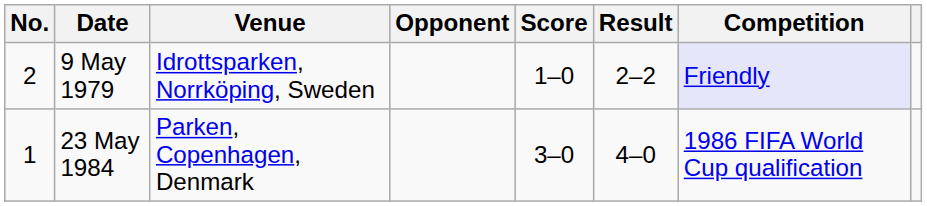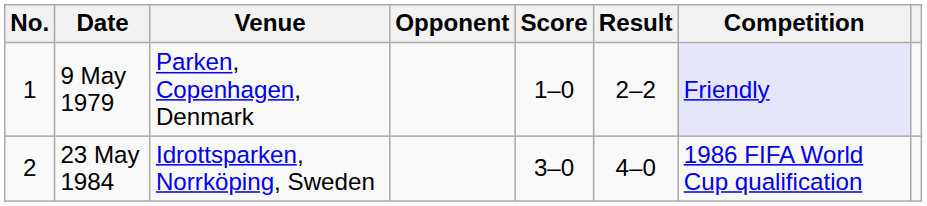 <table class="wikitable sortable">
 <tr>
 <th scope="col">No.</th>
 <th scope="col">Date</th>
 <th scope="col">Venue</th>
 <th scope="col">Opponent</th>
 <th scope="col">Score</th>
 <th scope="col">Result</th>
 <th scope="col">Competition</th>
 <th scope="col" class="unsortable"></th>
 </tr>
 <tr>
-<td align="center">2</td>
+<td align="center">1</td>
 <td>9 May 1979</td>
-<td><a href='#'>Idrottsparken</a>, <a href='#'>Norrköping</a>, Sweden</td>
+<td><a href='#'>Parken</a>, <a href='#'>Copenhagen</a>, Denmark</td>
 <td></td>
 <td align="center">1–0</td>
 <td align="center">2–2</td>
 <td style="background: lavender;"><a href='#'>Friendly</a></td>
 <td></td>
 </tr>
 <tr>
-<td align="center">1</td>
+<td align="center">2</td>
 <td>23 May 1984</td>
-<td><a href='#'>Parken</a>, <a href='#'>Copenhagen</a>, Denmark</td>
+<td><a href='#'>Idrottsparken</a>, <a href='#'>Norrköping</a>, Sweden</td>
 <td></td>
 <td align="center">3–0</td>
 <td align="center">4–0</td>
 <td><a href='#'>1986 FIFA World Cup qualification</a></td>
 <td></td>
 </tr>
 </table>
